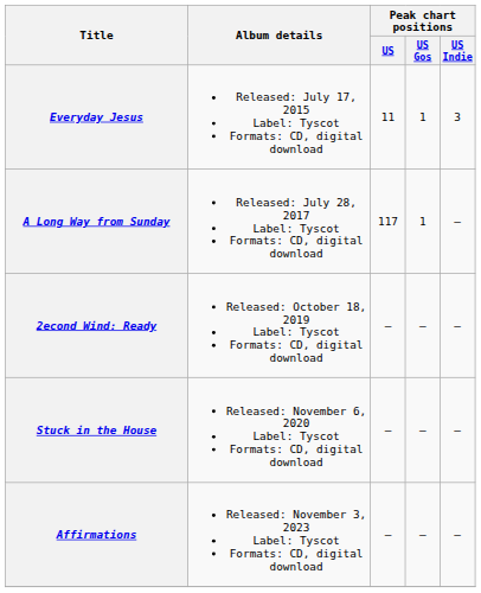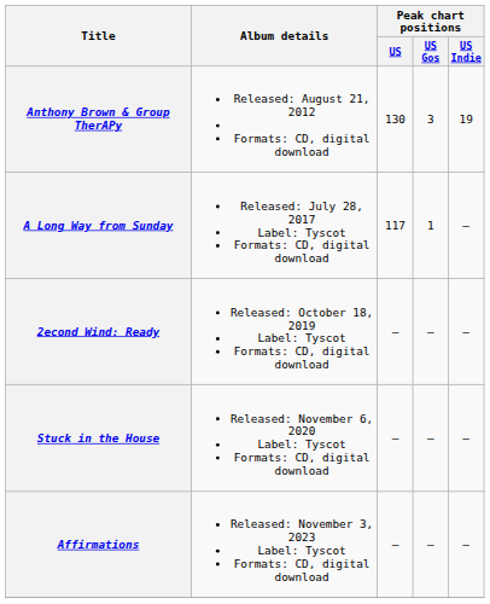 <table class="wikitable plainrowheaders" style="text-align:center;">
 <tr>
 <th scope="col" rowspan="2" style="width:16em;">Title</th>
 <th scope="col" rowspan="2" style="width:16em;">Album details</th>
 <th scope="col" colspan="3">Peak chart positions</th>
 </tr>
 <tr>
 <th style="width:3em; font-size:90%"><a href='#'>US</a></th>
 <th style="width:3em; font-size:90%"><a href='#'>US<br>Gos</a></th>
 <th style="width:3em; font-size:90%"><a href='#'>US<br>Indie</a></th>
 </tr>
 <tr>
-<th scope="row"><em><a href='#'>Everyday Jesus</a></em></th>
-<td><br><ul><li>Released: July 17, 2015</li><li>Label: Tyscot</li><li>Formats: CD, digital download</li></ul></td>
-<td>11<br></td>
-<td>1</td>
+<th scope="row"><em><a href='#'>Anthony Brown & Group TherAPy</a></em></th>
+<td><br><ul><li>Released: August 21, 2012</li><li></li><li>Formats: CD, digital download</li></ul></td>
+<td>130</td>
 <td>3</td>
+<td>19</td>
 </tr>
 <tr>
 <th scope="row"><em><a href='#'>A Long Way from Sunday</a></em></th>
 <td><br><ul><li>Released: July 28, 2017</li><li>Label: Tyscot</li><li>Formats: CD, digital download</li></ul></td>
 <td>117<br></td>
 <td>1<br></td>
 <td>—</td>
 </tr>
 <tr>
 <th scope="row"><em><a href='#'>2econd Wind: Ready</a></em></th>
 <td><br><ul><li>Released: October 18, 2019</li><li>Label: Tyscot</li><li>Formats: CD, digital download</li></ul></td>
 <td>—</td>
 <td>—</td>
 <td>—</td>
 </tr>
 <tr>
 <th scope="row"><em><a href='#'>Stuck in the House</a></em></th>
 <td><br><ul><li>Released: November 6, 2020</li><li>Label: Tyscot</li><li>Formats: CD, digital download</li></ul></td>
 <td>—</td>
 <td>—</td>
 <td>—</td>
 </tr>
 <tr>
 <th scope="row"><em><a href='#'>Affirmations</a></em></th>
 <td><br><ul><li>Released: November 3, 2023</li><li>Label: Tyscot</li><li>Formats: CD, digital download</li></ul></td>
 <td>—</td>
 <td>—</td>
 <td>—</td>
 </tr>
 <tr>
 </tr>
 </table>
